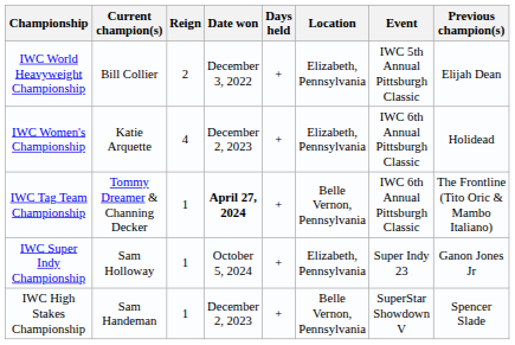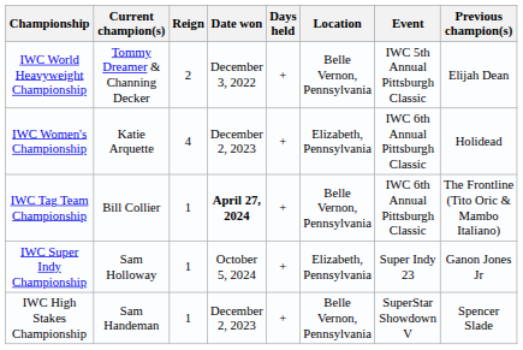 <table class="wikitable" style="background:#fcfdff; font-size:95%; text-align: center;">
 <tr>
 <th>Championship</th>
 <th>Current champion(s)</th>
 <th>Reign</th>
 <th>Date won</th>
 <th>Days held</th>
 <th>Location</th>
 <th>Event</th>
 <th>Previous champion(s)</th>
 </tr>
 <tr>
 <td><a href='#'>IWC World Heavyweight Championship</a></td>
-<td>Bill Collier</td>
+<td><a href='#'>Tommy Dreamer</a> & Channing Decker</td>
 <td>2</td>
 <td>December 3, 2022</td>
 <td>+</td>
-<td>Elizabeth, Pennsylvania</td>
+<td>Belle Vernon, Pennsylvania</td>
 <td>IWC 5th Annual Pittsburgh Classic</td>
 <td>Elijah Dean</td>
 </tr>
 <tr>
 <td><a href='#'>IWC Women's Championship</a></td>
 <td>Katie Arquette</td>
 <td>4</td>
 <td>December 2, 2023</td>
 <td>+</td>
 <td>Elizabeth, Pennsylvania</td>
 <td>IWC 6th Annual Pittsburgh Classic</td>
 <td>Holidead</td>
 </tr>
 <tr>
 <td><a href='#'>IWC Tag Team Championship</a></td>
-<td><a href='#'>Tommy Dreamer</a> & Channing Decker</td>
+<td>Bill Collier</td>
 <td>1</td>
 <td><strong>April 27, 2024</strong></td>
 <td>+</td>
 <td>Belle Vernon, Pennsylvania</td>
 <td>IWC 6th Annual Pittsburgh Classic</td>
 <td>The Frontline (Tito Oric & Mambo Italiano)</td>
 </tr>
 <tr>
 <td><a href='#'>IWC Super Indy Championship</a></td>
 <td>Sam Holloway</td>
 <td>1</td>
 <td>October 5, 2024</td>
 <td>+</td>
 <td>Elizabeth, Pennsylvania</td>
 <td>Super Indy 23</td>
 <td>Ganon Jones Jr</td>
 </tr>
 <tr>
 <td>IWC High Stakes Championship</td>
 <td>Sam Handeman</td>
 <td>1</td>
 <td>December 2, 2023</td>
 <td>+</td>
 <td>Belle Vernon, Pennsylvania</td>
 <td>SuperStar Showdown V</td>
 <td>Spencer Slade</td>
 </tr>
 </table>
